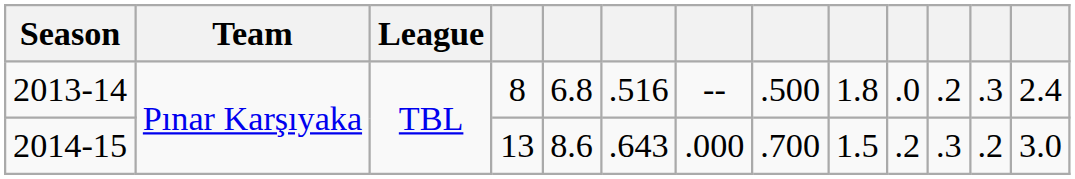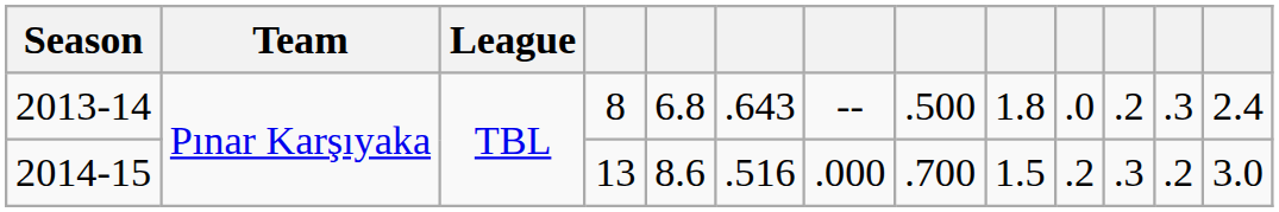 <table class="wikitable sortable" style="font-size:95%; text-align:center;">
 <tr>
 <th>Season</th>
 <th>Team</th>
 <th>League</th>
 <th></th>
 <th></th>
 <th></th>
 <th></th>
 <th></th>
 <th></th>
 <th></th>
 <th></th>
 <th></th>
 <th></th>
 </tr>
 <tr>
 <td>2013-14</td>
 <td rowspan="2"><a href='#'>Pınar Karşıyaka</a></td>
 <td rowspan="2"><a href='#'>TBL</a></td>
 <td>8</td>
 <td>6.8</td>
-<td>.516</td>
+<td>.643</td>
 <td>--</td>
 <td>.500</td>
 <td>1.8</td>
 <td>.0</td>
 <td>.2</td>
 <td>.3</td>
 <td>2.4</td>
 </tr>
 <tr>
 <td>2014-15</td>
 <td>13</td>
 <td>8.6</td>
-<td>.643</td>
+<td>.516</td>
 <td>.000</td>
 <td>.700</td>
 <td>1.5</td>
 <td>.2</td>
 <td>.3</td>
 <td>.2</td>
 <td>3.0</td>
 </tr>
 </table>
